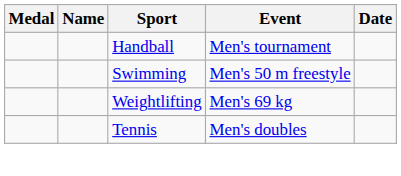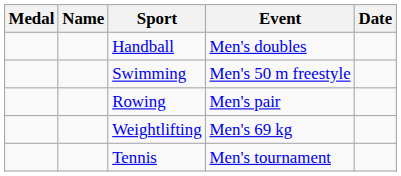 <table class="wikitable sortable" style="font-size:95%">
 <tr>
 <th>Medal</th>
 <th>Name</th>
 <th>Sport</th>
 <th>Event</th>
 <th>Date</th>
 </tr>
 <tr>
 <td></td>
 <td><br></td>
 <td><a href='#'>Handball</a></td>
-<td><a href='#'>Men's tournament</a></td>
+<td><a href='#'>Men's doubles</a></td>
 <td></td>
 </tr>
 <tr>
 <td></td>
 <td></td>
 <td><a href='#'>Swimming</a></td>
 <td><a href='#'>Men's 50 m freestyle</a></td>
+<td></td>
+</tr>
+<tr>
+<td></td>
+<td><br></td>
+<td><a href='#'>Rowing</a></td>
+<td><a href='#'>Men's pair</a></td>
 <td></td>
 </tr>
 <tr>
 <td></td>
 <td></td>
 <td><a href='#'>Weightlifting</a></td>
 <td><a href='#'>Men's 69 kg</a></td>
 <td></td>
 </tr>
 <tr>
 <td></td>
 <td><br></td>
 <td><a href='#'>Tennis</a></td>
-<td><a href='#'>Men's doubles</a></td>
+<td><a href='#'>Men's tournament</a></td>
 <td></td>
 </tr>
 </table>
